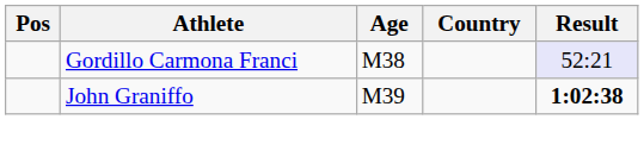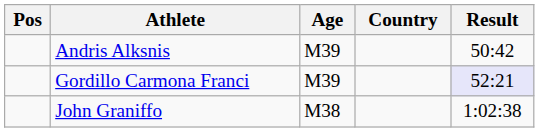 <table class="wikitable"  style="text-align:center; width:50%;">
 <tr>
 <th>Pos</th>
 <th>Athlete</th>
 <th>Age</th>
 <th>Country</th>
 <th>Result</th>
 </tr>
 <tr>
 <td align=center></td>
+<td align=left><a href='#'>Andris Alksnis</a></td>
+<td align=left>M39</td>
+<td align=left></td>
+<td>50:42</td>
+</tr>
+<tr>
+<td align=center></td>
 <td align=left><a href='#'>Gordillo Carmona Franci</a></td>
-<td align=left>M38</td>
+<td align=left>M39</td>
 <td align=left></td>
 <td style="background: lavender;">52:21</td>
 </tr>
 <tr>
 <td align=center></td>
 <td align=left><a href='#'>John Graniffo</a></td>
-<td align=left>M39</td>
+<td align=left>M38</td>
 <td align=left></td>
-<td><strong>1:02:38</strong></td>
+<td>1:02:38</td>
 </tr>
 </table>
